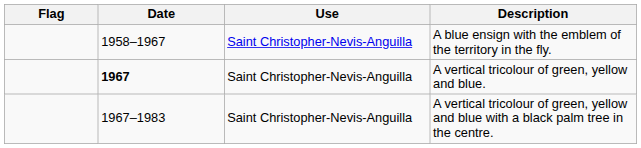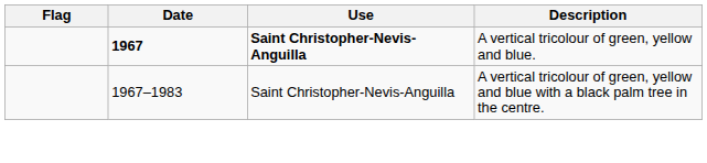 <table class="wikitable">
 <tr style="background:#efefef;">
 <th style="width:110px;">Flag</th>
 <th style="width:150px;">Date</th>
 <th style="width:250px;">Use</th>
 <th style="width:250px;">Description</th>
 </tr>
 <tr>
 <td></td>
-<td>1958–1967</td>
-<td><a href='#'>Saint Christopher-Nevis-Anguilla</a></td>
-<td>A blue ensign with the emblem of the territory in the fly.</td>
-</tr>
-<tr>
-<td></td>
 <td><strong>1967</strong></td>
-<td>Saint Christopher-Nevis-Anguilla</td>
+<td><strong>Saint Christopher-Nevis-Anguilla</strong></td>
 <td>A vertical tricolour of green, yellow and blue.</td>
 </tr>
 <tr>
 <td></td>
 <td>1967–1983</td>
 <td>Saint Christopher-Nevis-Anguilla</td>
 <td>A vertical tricolour of green, yellow and blue with a black palm tree in the centre.</td>
 </tr>
 </table>
